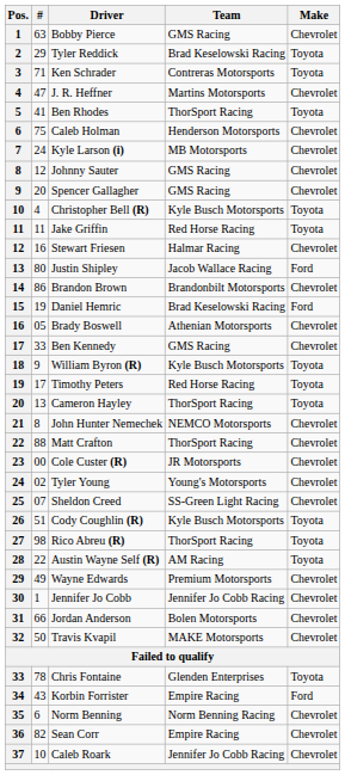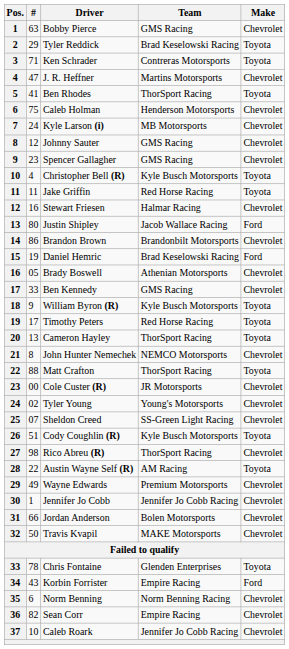 <table class="wikitable" style="font-size:95%">
 <tr>
 <th>Pos.</th>
 <th>#</th>
 <th>Driver</th>
 <th>Team</th>
 <th>Make</th>
 </tr>
 <tr>
 <th>1</th>
 <td>63</td>
 <td>Bobby Pierce</td>
 <td>GMS Racing</td>
 <td>Chevrolet</td>
 </tr>
 <tr>
 <th>2</th>
 <td>29</td>
 <td>Tyler Reddick</td>
 <td>Brad Keselowski Racing</td>
 <td>Toyota</td>
 </tr>
 <tr>
 <th>3</th>
 <td>71</td>
 <td>Ken Schrader</td>
 <td>Contreras Motorsports</td>
 <td>Toyota</td>
 </tr>
 <tr>
 <th>4</th>
 <td>47</td>
 <td>J. R. Heffner</td>
 <td>Martins Motorsports</td>
 <td>Chevrolet</td>
 </tr>
 <tr>
 <th>5</th>
 <td>41</td>
 <td>Ben Rhodes</td>
 <td>ThorSport Racing</td>
 <td>Toyota</td>
 </tr>
 <tr>
 <th>6</th>
 <td>75</td>
 <td>Caleb Holman</td>
 <td>Henderson Motorsports</td>
 <td>Chevrolet</td>
 </tr>
 <tr>
 <th>7</th>
 <td>24</td>
 <td>Kyle Larson <strong>(i)</strong></td>
 <td>MB Motorsports</td>
 <td>Chevrolet</td>
 </tr>
 <tr>
 <th>8</th>
 <td>12</td>
 <td>Johnny Sauter</td>
 <td>GMS Racing</td>
 <td>Chevrolet</td>
 </tr>
 <tr>
 <th>9</th>
-<td>20</td>
+<td>23</td>
 <td>Spencer Gallagher</td>
 <td>GMS Racing</td>
 <td>Chevrolet</td>
 </tr>
 <tr>
 <th>10</th>
 <td>4</td>
 <td>Christopher Bell <strong>(R)</strong></td>
 <td>Kyle Busch Motorsports</td>
 <td>Toyota</td>
 </tr>
 <tr>
 <th>11</th>
 <td>11</td>
 <td>Jake Griffin</td>
 <td>Red Horse Racing</td>
 <td>Toyota</td>
 </tr>
 <tr>
 <th>12</th>
 <td>16</td>
 <td>Stewart Friesen</td>
 <td>Halmar Racing</td>
 <td>Chevrolet</td>
 </tr>
 <tr>
 <th>13</th>
 <td>80</td>
 <td>Justin Shipley</td>
 <td>Jacob Wallace Racing</td>
 <td>Ford</td>
 </tr>
 <tr>
 <th>14</th>
 <td>86</td>
 <td>Brandon Brown</td>
 <td>Brandonbilt Motorsports</td>
 <td>Chevrolet</td>
 </tr>
 <tr>
 <th>15</th>
 <td>19</td>
 <td>Daniel Hemric</td>
 <td>Brad Keselowski Racing</td>
 <td>Ford</td>
 </tr>
 <tr>
 <th>16</th>
 <td>05</td>
 <td>Brady Boswell</td>
 <td>Athenian Motorsports</td>
 <td>Chevrolet</td>
 </tr>
 <tr>
 <th>17</th>
 <td>33</td>
 <td>Ben Kennedy</td>
 <td>GMS Racing</td>
 <td>Chevrolet</td>
 </tr>
 <tr>
 <th>18</th>
 <td>9</td>
 <td>William Byron <strong>(R)</strong></td>
 <td>Kyle Busch Motorsports</td>
 <td>Toyota</td>
 </tr>
 <tr>
 <th>19</th>
 <td>17</td>
 <td>Timothy Peters</td>
 <td>Red Horse Racing</td>
 <td>Toyota</td>
 </tr>
 <tr>
 <th>20</th>
 <td>13</td>
 <td>Cameron Hayley</td>
 <td>ThorSport Racing</td>
 <td>Toyota</td>
 </tr>
 <tr>
 <th>21</th>
 <td>8</td>
 <td>John Hunter Nemechek</td>
 <td>NEMCO Motorsports</td>
 <td>Chevrolet</td>
 </tr>
 <tr>
 <th>22</th>
 <td>88</td>
 <td>Matt Crafton</td>
 <td>ThorSport Racing</td>
-<td>Chevrolet</td>
+<td>Toyota</td>
 </tr>
 <tr>
 <th>23</th>
 <td>00</td>
 <td>Cole Custer <strong>(R)</strong></td>
 <td>JR Motorsports</td>
 <td>Chevrolet</td>
 </tr>
 <tr>
 <th>24</th>
 <td>02</td>
 <td>Tyler Young</td>
 <td>Young's Motorsports</td>
 <td>Chevrolet</td>
 </tr>
 <tr>
 <th>25</th>
 <td>07</td>
 <td>Sheldon Creed</td>
 <td>SS-Green Light Racing</td>
 <td>Chevrolet</td>
 </tr>
 <tr>
 <th>26</th>
 <td>51</td>
 <td>Cody Coughlin <strong>(R)</strong></td>
 <td>Kyle Busch Motorsports</td>
 <td>Toyota</td>
 </tr>
 <tr>
 <th>27</th>
 <td>98</td>
 <td>Rico Abreu <strong>(R)</strong></td>
 <td>ThorSport Racing</td>
-<td>Toyota</td>
+<td>Chevrolet</td>
 </tr>
 <tr>
 <th>28</th>
 <td>22</td>
 <td>Austin Wayne Self <strong>(R)</strong></td>
 <td>AM Racing</td>
 <td>Toyota</td>
 </tr>
 <tr>
 <th>29</th>
 <td>49</td>
 <td>Wayne Edwards</td>
 <td>Premium Motorsports</td>
 <td>Chevrolet</td>
 </tr>
 <tr>
 <th>30</th>
 <td>1</td>
 <td>Jennifer Jo Cobb</td>
 <td>Jennifer Jo Cobb Racing</td>
 <td>Chevrolet</td>
 </tr>
 <tr>
 <th>31</th>
 <td>66</td>
 <td>Jordan Anderson</td>
 <td>Bolen Motorsports</td>
 <td>Chevrolet</td>
 </tr>
 <tr>
 <th>32</th>
 <td>50</td>
 <td>Travis Kvapil</td>
 <td>MAKE Motorsports</td>
 <td>Chevrolet</td>
 </tr>
 <tr>
 <th colspan="5">Failed to qualify</th>
 </tr>
 <tr>
 <th>33</th>
 <td>78</td>
 <td>Chris Fontaine</td>
 <td>Glenden Enterprises</td>
 <td>Toyota</td>
 </tr>
 <tr>
 <th>34</th>
 <td>43</td>
 <td>Korbin Forrister</td>
 <td>Empire Racing</td>
 <td>Ford</td>
 </tr>
 <tr>
 <th>35</th>
 <td>6</td>
 <td>Norm Benning</td>
 <td>Norm Benning Racing</td>
 <td>Chevrolet</td>
 </tr>
 <tr>
 <th>36</th>
 <td>82</td>
 <td>Sean Corr</td>
 <td>Empire Racing</td>
 <td>Chevrolet</td>
 </tr>
 <tr>
 <th>37</th>
 <td>10</td>
 <td>Caleb Roark</td>
 <td>Jennifer Jo Cobb Racing</td>
 <td>Chevrolet</td>
 </tr>
 <tr>
 <th colspan="5"></th>
 </tr>
 </table>
